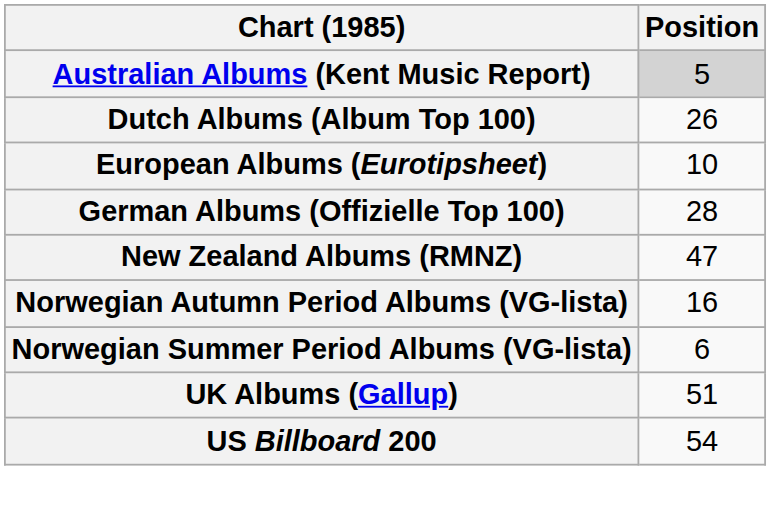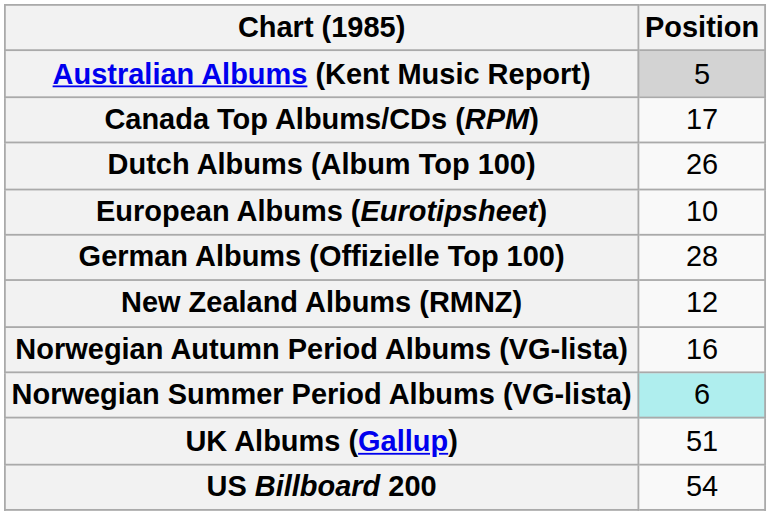 <table class="wikitable sortable plainrowheaders" style="text-align:center">
 <tr>
 <th scope="col">Chart (1985)</th>
 <th scope="col">Position</th>
 </tr>
 <tr>
 <th scope="row"><a href='#'>Australian Albums</a> (Kent Music Report)</th>
 <td style="background: lightgrey;">5</td>
+</tr>
+<tr>
+<th scope="row">Canada Top Albums/CDs (<em>RPM</em>)</th>
+<td>17</td>
 </tr>
 <tr>
 <th scope="row">Dutch Albums (Album Top 100)</th>
 <td>26</td>
 </tr>
 <tr>
 <th scope="row">European Albums (<em>Eurotipsheet</em>)</th>
 <td>10</td>
 </tr>
 <tr>
 <th scope="row">German Albums (Offizielle Top 100)</th>
 <td>28</td>
 </tr>
 <tr>
 <th scope="row">New Zealand Albums (RMNZ)</th>
-<td>47</td>
+<td>12</td>
 </tr>
 <tr>
 <th scope="row">Norwegian Autumn Period Albums (VG-lista)</th>
 <td>16</td>
 </tr>
 <tr>
 <th scope="row">Norwegian Summer Period Albums (VG-lista)</th>
-<td>6</td>
+<td style="background: paleturquoise;">6</td>
 </tr>
 <tr>
 <th scope="row">UK Albums (<a href='#'>Gallup</a>)</th>
 <td>51</td>
 </tr>
 <tr>
 <th scope="row">US <em>Billboard</em> 200</th>
 <td>54</td>
 </tr>
 </table>
